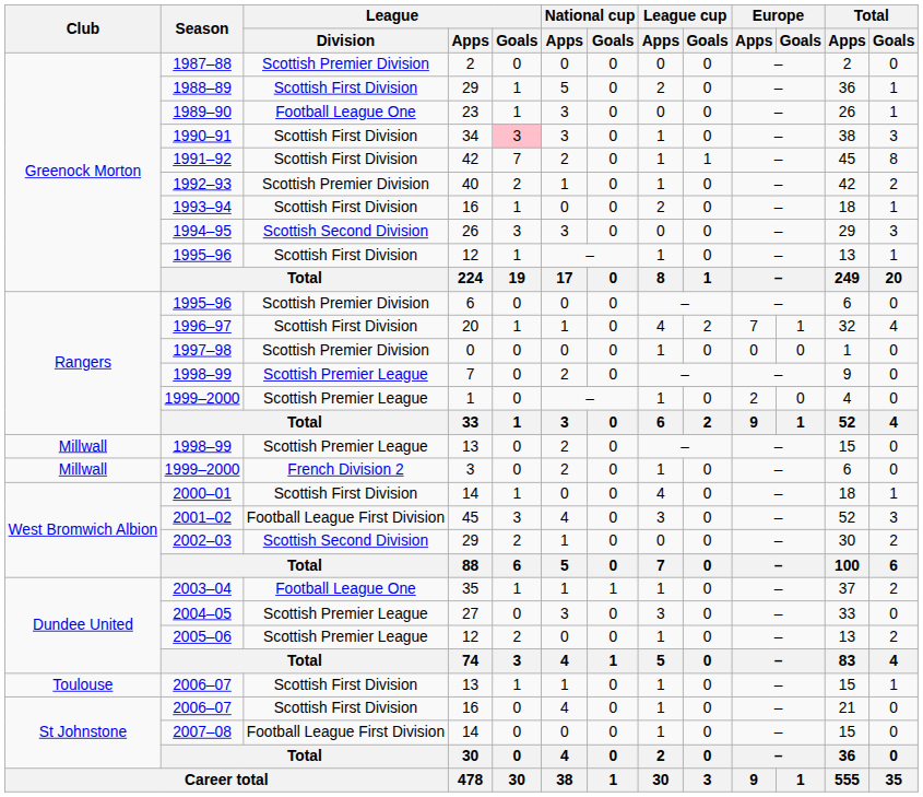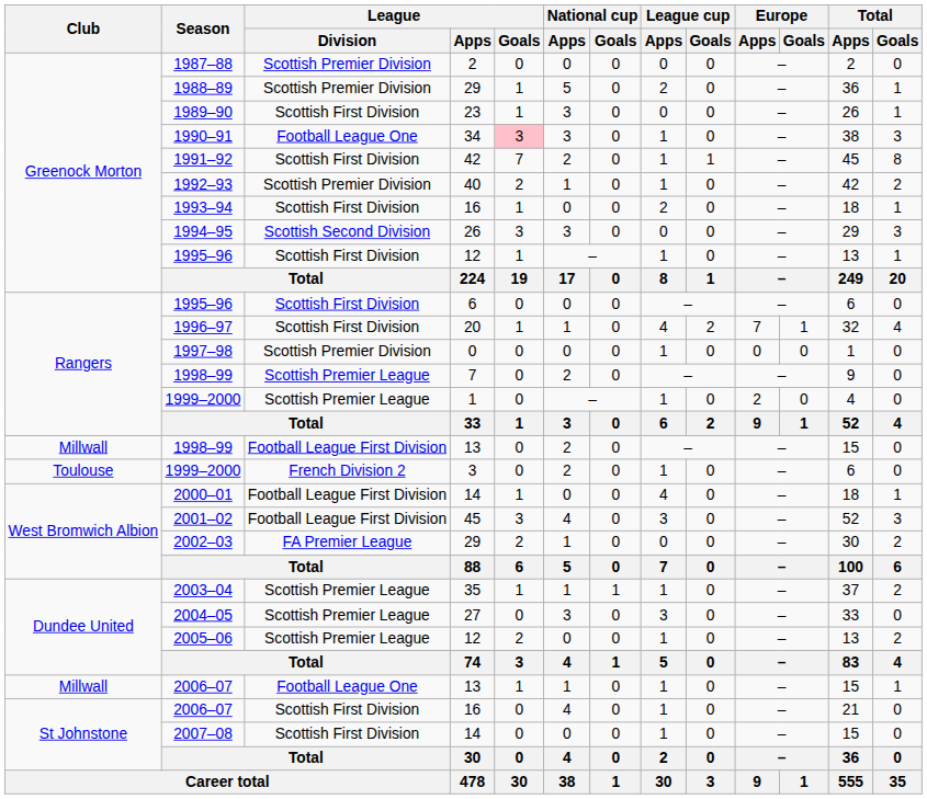 <table class="wikitable" style="text-align:center">
 <tr>
 <th rowspan="2">Club</th>
 <th rowspan="2">Season</th>
 <th colspan="3">League</th>
 <th colspan="2">National cup</th>
 <th colspan="2">League cup</th>
 <th colspan="2">Europe</th>
 <th colspan="2">Total</th>
 </tr>
 <tr>
 <th>Division</th>
 <th>Apps</th>
 <th>Goals</th>
 <th>Apps</th>
 <th>Goals</th>
 <th>Apps</th>
 <th>Goals</th>
 <th>Apps</th>
 <th>Goals</th>
 <th>Apps</th>
 <th>Goals</th>
 </tr>
 <tr>
 <td rowspan="10"><a href='#'>Greenock Morton</a></td>
 <td><a href='#'>1987–88</a></td>
 <td><a href='#'>Scottish Premier Division</a></td>
 <td>2</td>
 <td>0</td>
 <td>0</td>
 <td>0</td>
 <td>0</td>
 <td>0</td>
 <td colspan="2">–</td>
 <td>2</td>
 <td>0</td>
 </tr>
 <tr>
 <td><a href='#'>1988–89</a></td>
-<td><a href='#'>Scottish First Division</a></td>
+<td>Scottish Premier Division</td>
 <td>29</td>
 <td>1</td>
 <td>5</td>
 <td>0</td>
 <td>2</td>
 <td>0</td>
 <td colspan="2">–</td>
 <td>36</td>
 <td>1</td>
 </tr>
 <tr>
 <td><a href='#'>1989–90</a></td>
-<td><a href='#'>Football League One</a></td>
+<td>Scottish First Division</td>
 <td>23</td>
 <td>1</td>
 <td>3</td>
 <td>0</td>
 <td>0</td>
 <td>0</td>
 <td colspan="2">–</td>
 <td>26</td>
 <td>1</td>
 </tr>
 <tr>
 <td><a href='#'>1990–91</a></td>
-<td>Scottish First Division</td>
+<td><a href='#'>Football League One</a></td>
 <td>34</td>
 <td style="background: pink;">3</td>
 <td>3</td>
 <td>0</td>
 <td>1</td>
 <td>0</td>
 <td colspan="2">–</td>
 <td>38</td>
 <td>3</td>
 </tr>
 <tr>
 <td><a href='#'>1991–92</a></td>
 <td>Scottish First Division</td>
 <td>42</td>
 <td>7</td>
 <td>2</td>
 <td>0</td>
 <td>1</td>
 <td>1</td>
 <td colspan="2">–</td>
 <td>45</td>
 <td>8</td>
 </tr>
 <tr>
 <td><a href='#'>1992–93</a></td>
 <td>Scottish Premier Division</td>
 <td>40</td>
 <td>2</td>
 <td>1</td>
 <td>0</td>
 <td>1</td>
 <td>0</td>
 <td colspan="2">–</td>
 <td>42</td>
 <td>2</td>
 </tr>
 <tr>
 <td><a href='#'>1993–94</a></td>
 <td>Scottish First Division</td>
 <td>16</td>
 <td>1</td>
 <td>0</td>
 <td>0</td>
 <td>2</td>
 <td>0</td>
 <td colspan="2">–</td>
 <td>18</td>
 <td>1</td>
 </tr>
 <tr>
 <td><a href='#'>1994–95</a></td>
 <td><a href='#'>Scottish Second Division</a></td>
 <td>26</td>
 <td>3</td>
 <td>3</td>
 <td>0</td>
 <td>0</td>
 <td>0</td>
 <td colspan="2">–</td>
 <td>29</td>
 <td>3</td>
 </tr>
 <tr>
 <td><a href='#'>1995–96</a></td>
 <td>Scottish First Division</td>
 <td>12</td>
 <td>1</td>
 <td colspan="2">–</td>
 <td>1</td>
 <td>0</td>
 <td colspan="2">–</td>
 <td>13</td>
 <td>1</td>
 </tr>
 <tr>
 <th colspan="2">Total</th>
 <th>224</th>
 <th>19</th>
 <th>17</th>
 <th>0</th>
 <th>8</th>
 <th>1</th>
 <th colspan="2">–</th>
 <th>249</th>
 <th>20</th>
 </tr>
 <tr>
 <td rowspan="6"><a href='#'>Rangers</a></td>
 <td><a href='#'>1995–96</a></td>
-<td>Scottish Premier Division</td>
+<td><a href='#'>Scottish First Division</a></td>
 <td>6</td>
 <td>0</td>
 <td>0</td>
 <td>0</td>
 <td colspan="2">–</td>
 <td colspan="2">–</td>
 <td>6</td>
 <td>0</td>
 </tr>
 <tr>
 <td><a href='#'>1996–97</a></td>
 <td>Scottish First Division</td>
 <td>20</td>
 <td>1</td>
 <td>1</td>
 <td>0</td>
 <td>4</td>
 <td>2</td>
 <td>7</td>
 <td>1</td>
 <td>32</td>
 <td>4</td>
 </tr>
 <tr>
 <td><a href='#'>1997–98</a></td>
 <td>Scottish Premier Division</td>
 <td>0</td>
 <td>0</td>
 <td>0</td>
 <td>0</td>
 <td>1</td>
 <td>0</td>
 <td>0</td>
 <td>0</td>
 <td>1</td>
 <td>0</td>
 </tr>
 <tr>
 <td><a href='#'>1998–99</a></td>
 <td><a href='#'>Scottish Premier League</a></td>
 <td>7</td>
 <td>0</td>
 <td>2</td>
 <td>0</td>
 <td colspan="2">–</td>
 <td colspan="2">–</td>
 <td>9</td>
 <td>0</td>
 </tr>
 <tr>
 <td><a href='#'>1999–2000</a></td>
 <td>Scottish Premier League</td>
 <td>1</td>
 <td>0</td>
 <td colspan="2">–</td>
 <td>1</td>
 <td>0</td>
 <td>2</td>
 <td>0</td>
 <td>4</td>
 <td>0</td>
 </tr>
 <tr>
 <th colspan="2">Total</th>
 <th>33</th>
 <th>1</th>
 <th>3</th>
 <th>0</th>
 <th>6</th>
 <th>2</th>
 <th>9</th>
 <th>1</th>
 <th>52</th>
 <th>4</th>
 </tr>
 <tr>
 <td><a href='#'>Millwall</a></td>
 <td><a href='#'>1998–99</a></td>
-<td>Scottish Premier League</td>
+<td><a href='#'>Football League First Division</a></td>
 <td>13</td>
 <td>0</td>
 <td>2</td>
 <td>0</td>
 <td colspan="2">–</td>
 <td colspan="2">–</td>
 <td>15</td>
 <td>0</td>
 </tr>
 <tr>
-<td><a href='#'>Millwall</a></td>
+<td><a href='#'>Toulouse</a></td>
 <td><a href='#'>1999–2000</a></td>
 <td><a href='#'>French Division 2</a></td>
 <td>3</td>
 <td>0</td>
 <td>2</td>
 <td>0</td>
 <td>1</td>
 <td>0</td>
 <td colspan="2">–</td>
 <td>6</td>
 <td>0</td>
 </tr>
 <tr>
 <td rowspan="4"><a href='#'>West Bromwich Albion</a></td>
 <td><a href='#'>2000–01</a></td>
-<td>Scottish First Division</td>
+<td>Football League First Division</td>
 <td>14</td>
 <td>1</td>
 <td>0</td>
 <td>0</td>
 <td>4</td>
 <td>0</td>
 <td colspan="2">–</td>
 <td>18</td>
 <td>1</td>
 </tr>
 <tr>
 <td><a href='#'>2001–02</a></td>
 <td>Football League First Division</td>
 <td>45</td>
 <td>3</td>
 <td>4</td>
 <td>0</td>
 <td>3</td>
 <td>0</td>
 <td colspan="2">–</td>
 <td>52</td>
 <td>3</td>
 </tr>
 <tr>
 <td><a href='#'>2002–03</a></td>
-<td><a href='#'>Scottish Second Division</a></td>
+<td><a href='#'>FA Premier League</a></td>
 <td>29</td>
 <td>2</td>
 <td>1</td>
 <td>0</td>
 <td>0</td>
 <td>0</td>
 <td colspan="2">–</td>
 <td>30</td>
 <td>2</td>
 </tr>
 <tr>
 <th colspan="2">Total</th>
 <th>88</th>
 <th>6</th>
 <th>5</th>
 <th>0</th>
 <th>7</th>
 <th>0</th>
 <th colspan="2">–</th>
 <th>100</th>
 <th>6</th>
 </tr>
 <tr>
 <td rowspan="4"><a href='#'>Dundee United</a></td>
 <td><a href='#'>2003–04</a></td>
-<td><a href='#'>Football League One</a></td>
+<td>Scottish Premier League</td>
 <td>35</td>
 <td>1</td>
 <td>1</td>
 <td>1</td>
 <td>1</td>
 <td>0</td>
 <td colspan="2">–</td>
 <td>37</td>
 <td>2</td>
 </tr>
 <tr>
 <td><a href='#'>2004–05</a></td>
 <td>Scottish Premier League</td>
 <td>27</td>
 <td>0</td>
 <td>3</td>
 <td>0</td>
 <td>3</td>
 <td>0</td>
 <td colspan="2">–</td>
 <td>33</td>
 <td>0</td>
 </tr>
 <tr>
 <td><a href='#'>2005–06</a></td>
 <td>Scottish Premier League</td>
 <td>12</td>
 <td>2</td>
 <td>0</td>
 <td>0</td>
 <td>1</td>
 <td>0</td>
 <td colspan="2">–</td>
 <td>13</td>
 <td>2</td>
 </tr>
 <tr>
 <th colspan="2">Total</th>
 <th>74</th>
 <th>3</th>
 <th>4</th>
 <th>1</th>
 <th>5</th>
 <th>0</th>
 <th colspan="2">–</th>
 <th>83</th>
 <th>4</th>
 </tr>
 <tr>
-<td><a href='#'>Toulouse</a></td>
+<td><a href='#'>Millwall</a></td>
 <td><a href='#'>2006–07</a></td>
-<td>Scottish First Division</td>
+<td><a href='#'>Football League One</a></td>
 <td>13</td>
 <td>1</td>
 <td>1</td>
 <td>0</td>
 <td>1</td>
 <td>0</td>
 <td colspan="2">–</td>
 <td>15</td>
 <td>1</td>
 </tr>
 <tr>
 <td rowspan="3"><a href='#'>St Johnstone</a></td>
 <td><a href='#'>2006–07</a></td>
 <td>Scottish First Division</td>
 <td>16</td>
 <td>0</td>
 <td>4</td>
 <td>0</td>
 <td>1</td>
 <td>0</td>
 <td colspan="2">–</td>
 <td>21</td>
 <td>0</td>
 </tr>
 <tr>
 <td><a href='#'>2007–08</a></td>
-<td>Football League First Division</td>
+<td>Scottish First Division</td>
 <td>14</td>
 <td>0</td>
 <td>0</td>
 <td>0</td>
 <td>1</td>
 <td>0</td>
 <td colspan="2">–</td>
 <td>15</td>
 <td>0</td>
 </tr>
 <tr>
 <th colspan="2">Total</th>
 <th>30</th>
 <th>0</th>
 <th>4</th>
 <th>0</th>
 <th>2</th>
 <th>0</th>
 <th colspan="2">–</th>
 <th>36</th>
 <th>0</th>
 </tr>
 <tr>
 <th colspan="3">Career total</th>
 <th>478</th>
 <th>30</th>
 <th>38</th>
 <th>1</th>
 <th>30</th>
 <th>3</th>
 <th>9</th>
 <th>1</th>
 <th>555</th>
 <th>35</th>
 </tr>
 </table>
